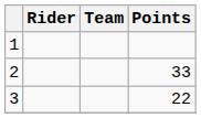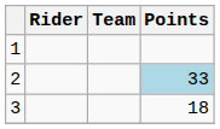 <table class="wikitable">
 <tr>
 <th></th>
 <th>Rider</th>
 <th>Team</th>
 <th>Points</th>
 </tr>
 <tr>
 <td>1</td>
 <td>   </td>
 <td></td>
 <td align="right"></td>
 </tr>
 <tr>
 <td>2</td>
 <td></td>
 <td></td>
-<td align="right">33</td>
+<td align="right" style="background: lightblue;">33</td>
 </tr>
 <tr>
 <td>3</td>
 <td></td>
 <td></td>
-<td align="right">22</td>
+<td align="right">18</td>
 </tr>
 <tr>
 </tr>
 </table>
